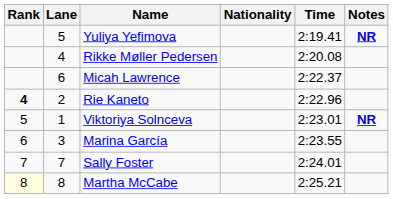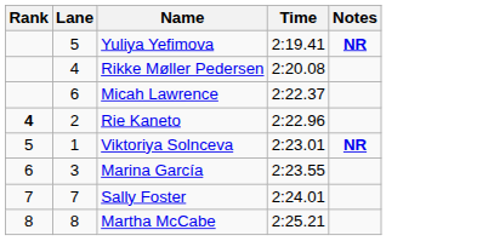 <table class="wikitable sortable" style="text-align:center">
 <tr>
 <th>Rank</th>
 <th>Lane</th>
 <th>Name</th>
-<th>Nationality</th>
 <th>Time</th>
 <th>Notes</th>
 </tr>
 <tr>
 <td></td>
 <td>5</td>
 <td align=left><a href='#'>Yuliya Yefimova</a></td>
-<td align=left></td>
 <td>2:19.41</td>
 <td><strong><a href='#'>NR</a></strong></td>
 </tr>
 <tr>
 <td></td>
 <td>4</td>
 <td align=left><a href='#'>Rikke Møller Pedersen</a></td>
-<td align=left></td>
 <td>2:20.08</td>
 <td></td>
 </tr>
 <tr>
 <td></td>
 <td>6</td>
 <td align=left><a href='#'>Micah Lawrence</a></td>
-<td align=left></td>
 <td>2:22.37</td>
 <td></td>
 </tr>
 <tr>
 <td><strong>4</strong></td>
 <td>2</td>
 <td align=left><a href='#'>Rie Kaneto</a></td>
-<td align=left></td>
 <td>2:22.96</td>
 <td></td>
 </tr>
 <tr>
 <td>5</td>
 <td>1</td>
 <td align=left><a href='#'>Viktoriya Solnceva</a></td>
-<td align=left></td>
 <td>2:23.01</td>
 <td><strong><a href='#'>NR</a></strong></td>
 </tr>
 <tr>
 <td>6</td>
 <td>3</td>
 <td align=left><a href='#'>Marina García</a></td>
-<td align=left></td>
 <td>2:23.55</td>
 <td></td>
 </tr>
 <tr>
 <td>7</td>
 <td>7</td>
 <td align=left><a href='#'>Sally Foster</a></td>
-<td align=left></td>
 <td>2:24.01</td>
 <td></td>
 </tr>
 <tr>
-<td style="background: lightyellow;">8</td>
+<td>8</td>
 <td>8</td>
 <td align=left><a href='#'>Martha McCabe</a></td>
-<td align=left></td>
 <td>2:25.21</td>
 <td></td>
 </tr>
 </table>
